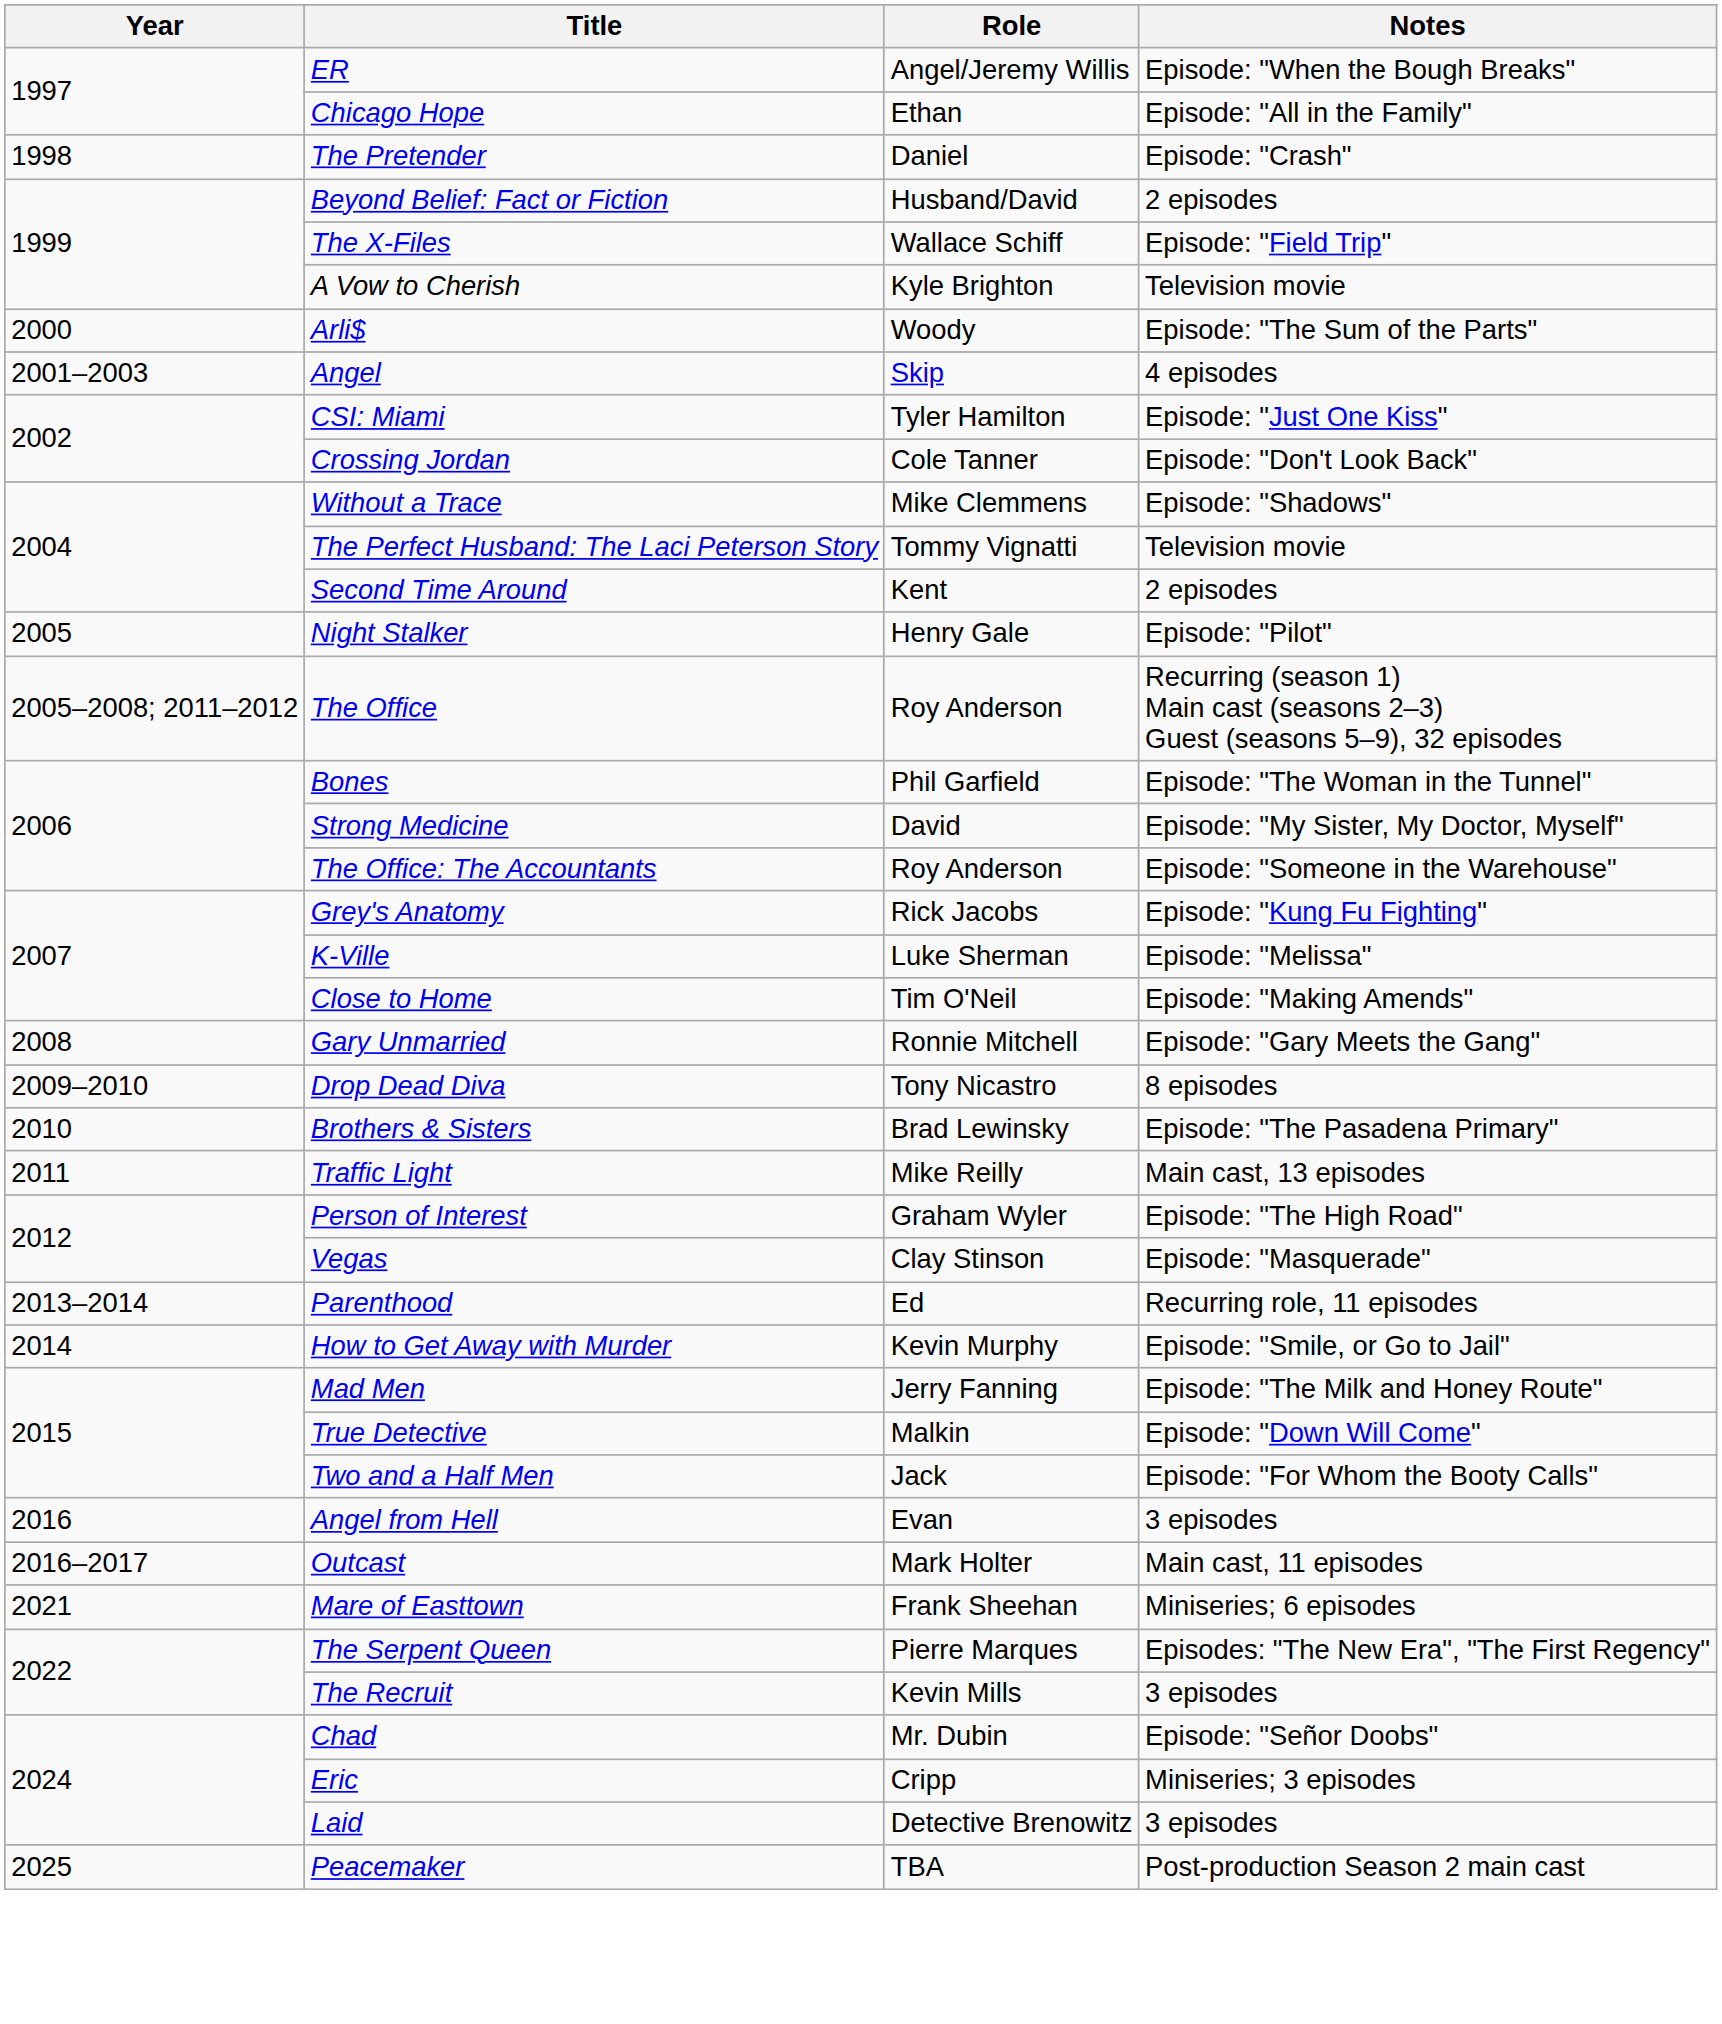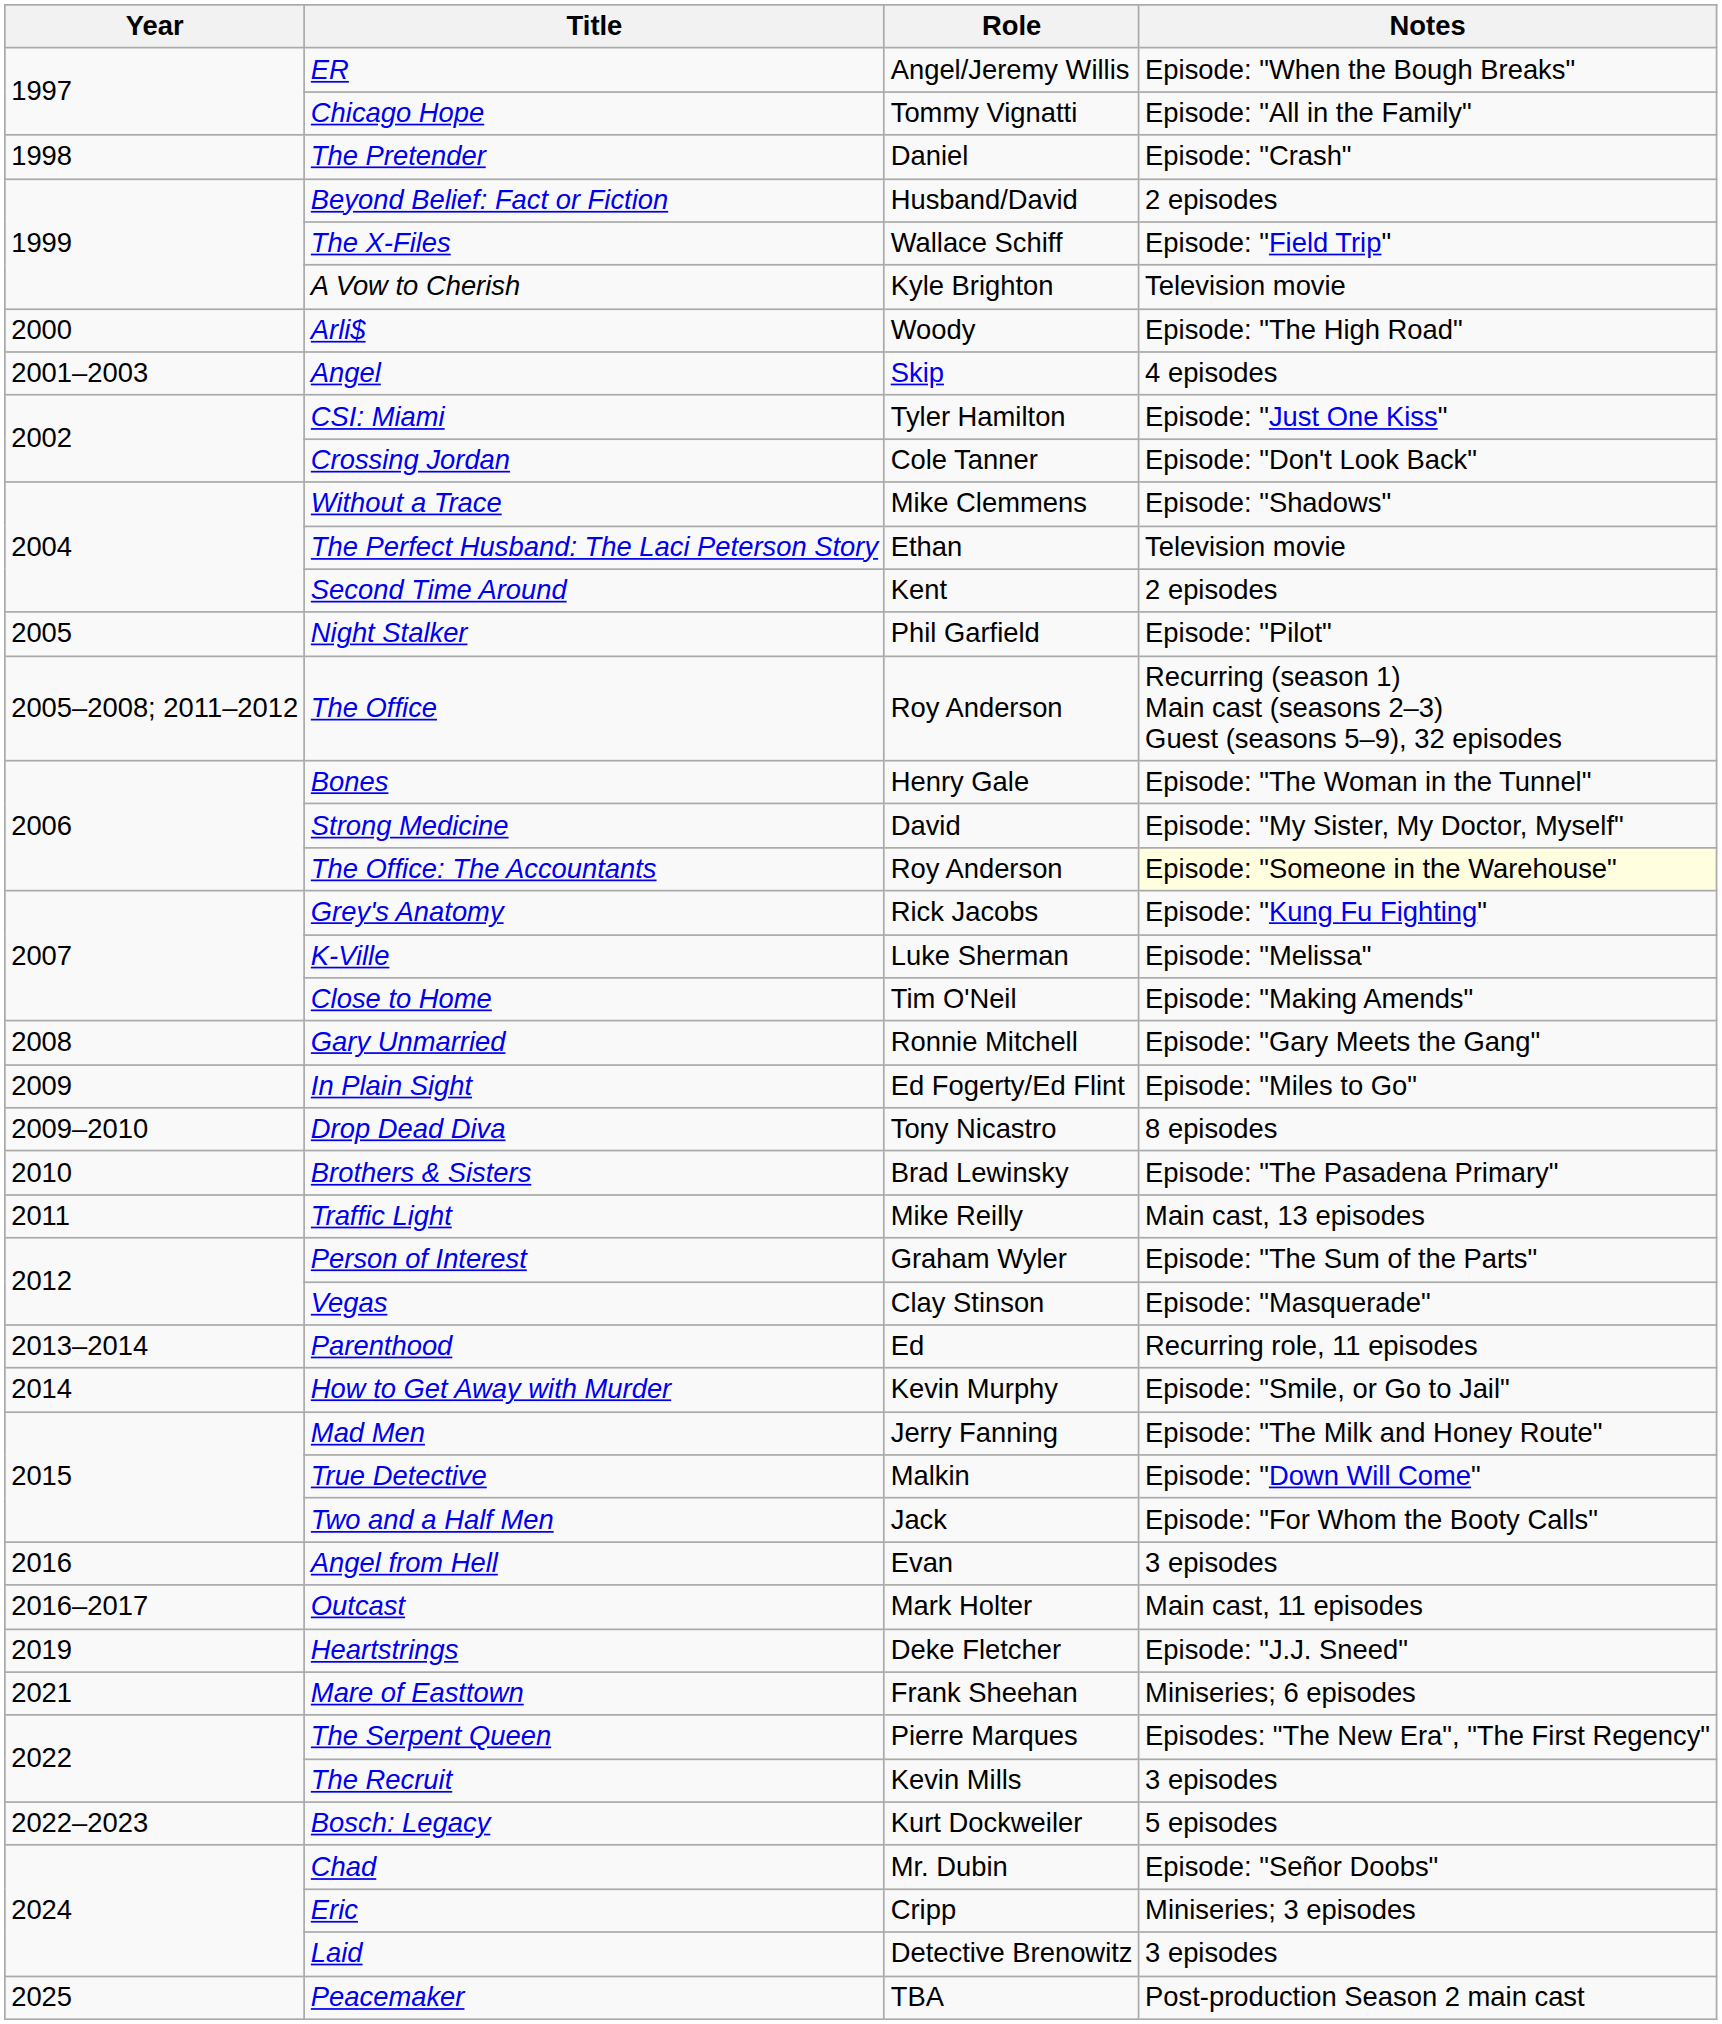 <table class="wikitable sortable">
 <tr>
 <th>Year</th>
 <th>Title</th>
 <th>Role</th>
 <th class="unsortable">Notes</th>
 </tr>
 <tr>
 <td rowspan="2">1997</td>
 <td><em><a href='#'>ER</a></em></td>
 <td>Angel/Jeremy Willis</td>
 <td>Episode: "When the Bough Breaks"</td>
 </tr>
 <tr>
 <td><em><a href='#'>Chicago Hope</a></em></td>
-<td>Ethan</td>
+<td>Tommy Vignatti</td>
 <td>Episode: "All in the Family"</td>
 </tr>
 <tr>
 <td>1998</td>
 <td><em><a href='#'>The Pretender</a></em></td>
 <td>Daniel</td>
 <td>Episode: "Crash"</td>
 </tr>
 <tr>
 <td rowspan="3">1999</td>
 <td><em><a href='#'>Beyond Belief: Fact or Fiction</a></em></td>
 <td>Husband/David</td>
 <td>2 episodes</td>
 </tr>
 <tr>
 <td><em><a href='#'>The X-Files</a></em></td>
 <td>Wallace Schiff</td>
 <td>Episode: "<a href='#'>Field Trip</a>"</td>
 </tr>
 <tr>
 <td><em>A Vow to Cherish</em></td>
 <td>Kyle Brighton</td>
 <td>Television movie</td>
 </tr>
 <tr>
 <td>2000</td>
 <td><em><a href='#'>Arli$</a></em></td>
 <td>Woody</td>
-<td>Episode: "The Sum of the Parts"</td>
+<td>Episode: "The High Road"</td>
 </tr>
 <tr>
 <td>2001–2003</td>
 <td><em><a href='#'>Angel</a></em></td>
 <td><a href='#'>Skip</a></td>
 <td>4 episodes</td>
 </tr>
 <tr>
 <td rowspan="2">2002</td>
 <td><em><a href='#'>CSI: Miami</a></em></td>
 <td>Tyler Hamilton</td>
 <td>Episode: "<a href='#'>Just One Kiss</a>"</td>
 </tr>
 <tr>
 <td><em><a href='#'>Crossing Jordan</a></em></td>
 <td>Cole Tanner</td>
 <td>Episode: "Don't Look Back"</td>
 </tr>
 <tr>
 <td rowspan="3">2004</td>
 <td><em><a href='#'>Without a Trace</a></em></td>
 <td>Mike Clemmens</td>
 <td>Episode: "Shadows"</td>
 </tr>
 <tr>
 <td><em><a href='#'>The Perfect Husband: The Laci Peterson Story</a></em></td>
-<td>Tommy Vignatti</td>
+<td>Ethan</td>
 <td>Television movie</td>
 </tr>
 <tr>
 <td><em><a href='#'>Second Time Around</a></em></td>
 <td>Kent</td>
 <td>2 episodes</td>
 </tr>
 <tr>
 <td>2005</td>
 <td><em><a href='#'>Night Stalker</a></em></td>
-<td>Henry Gale</td>
+<td>Phil Garfield</td>
 <td>Episode: "Pilot"</td>
 </tr>
 <tr>
 <td>2005–2008; 2011–2012</td>
 <td><em><a href='#'>The Office</a></em></td>
 <td>Roy Anderson</td>
 <td>Recurring (season 1)<br>Main cast (seasons 2–3)<br>Guest (seasons 5–9), 32 episodes</td>
 </tr>
 <tr>
 <td rowspan="3">2006</td>
 <td><em><a href='#'>Bones</a></em></td>
-<td>Phil Garfield</td>
+<td>Henry Gale</td>
 <td>Episode: "The Woman in the Tunnel"</td>
 </tr>
 <tr>
 <td><em><a href='#'>Strong Medicine</a></em></td>
 <td>David</td>
 <td>Episode: "My Sister, My Doctor, Myself"</td>
 </tr>
 <tr>
 <td><em><a href='#'>The Office: The Accountants</a></em></td>
 <td>Roy Anderson</td>
-<td>Episode: "Someone in the Warehouse"</td>
+<td style="background: lightyellow;">Episode: "Someone in the Warehouse"</td>
 </tr>
 <tr>
 <td rowspan="3">2007</td>
 <td><em><a href='#'>Grey's Anatomy</a></em></td>
 <td>Rick Jacobs</td>
 <td>Episode: "<a href='#'>Kung Fu Fighting</a>"</td>
 </tr>
 <tr>
 <td><em><a href='#'>K-Ville</a></em></td>
 <td>Luke Sherman</td>
 <td>Episode: "Melissa"</td>
 </tr>
 <tr>
 <td><em><a href='#'>Close to Home</a></em></td>
 <td>Tim O'Neil</td>
 <td>Episode: "Making Amends"</td>
 </tr>
 <tr>
 <td>2008</td>
 <td><em><a href='#'>Gary Unmarried</a></em></td>
 <td>Ronnie Mitchell</td>
 <td>Episode: "Gary Meets the Gang"</td>
 </tr>
 <tr>
+<td>2009</td>
+<td><em><a href='#'>In Plain Sight</a></em></td>
+<td>Ed Fogerty/Ed Flint</td>
+<td>Episode: "Miles to Go"</td>
+</tr>
+<tr>
 <td>2009–2010</td>
 <td><em><a href='#'>Drop Dead Diva</a></em></td>
 <td>Tony Nicastro</td>
 <td>8 episodes</td>
 </tr>
 <tr>
 <td>2010</td>
 <td><em><a href='#'>Brothers & Sisters</a></em></td>
 <td>Brad Lewinsky</td>
 <td>Episode: "The Pasadena Primary"</td>
 </tr>
 <tr>
 <td>2011</td>
 <td><em><a href='#'>Traffic Light</a></em></td>
 <td>Mike Reilly</td>
 <td>Main cast, 13 episodes</td>
 </tr>
 <tr>
 <td rowspan="2">2012</td>
 <td><em><a href='#'>Person of Interest</a></em></td>
 <td>Graham Wyler</td>
-<td>Episode: "The High Road"</td>
+<td>Episode: "The Sum of the Parts"</td>
 </tr>
 <tr>
 <td><em><a href='#'>Vegas</a></em></td>
 <td>Clay Stinson</td>
 <td>Episode: "Masquerade"</td>
 </tr>
 <tr>
 <td>2013–2014</td>
 <td><em><a href='#'>Parenthood</a></em></td>
 <td>Ed</td>
 <td>Recurring role, 11 episodes</td>
 </tr>
 <tr>
 <td>2014</td>
 <td><em><a href='#'>How to Get Away with Murder</a></em></td>
 <td>Kevin Murphy</td>
 <td>Episode: "Smile, or Go to Jail"</td>
 </tr>
 <tr>
 <td rowspan="3">2015</td>
 <td><em><a href='#'>Mad Men</a></em></td>
 <td>Jerry Fanning</td>
 <td>Episode: "The Milk and Honey Route"</td>
 </tr>
 <tr>
 <td><em><a href='#'>True Detective</a></em></td>
 <td>Malkin</td>
 <td>Episode: "<a href='#'>Down Will Come</a>"</td>
 </tr>
 <tr>
 <td><em><a href='#'>Two and a Half Men</a></em></td>
 <td>Jack</td>
 <td>Episode: "For Whom the Booty Calls"</td>
 </tr>
 <tr>
 <td>2016</td>
 <td><em><a href='#'>Angel from Hell</a></em></td>
 <td>Evan</td>
 <td>3 episodes</td>
 </tr>
 <tr>
 <td>2016–2017</td>
 <td><em><a href='#'>Outcast</a></em></td>
 <td>Mark Holter</td>
 <td>Main cast, 11 episodes</td>
 </tr>
 <tr>
+<td>2019</td>
+<td><em><a href='#'>Heartstrings</a></em></td>
+<td>Deke Fletcher</td>
+<td>Episode: "J.J. Sneed"</td>
+</tr>
+<tr>
 <td>2021</td>
 <td><em><a href='#'>Mare of Easttown</a></em></td>
 <td>Frank Sheehan</td>
 <td>Miniseries; 6 episodes</td>
 </tr>
 <tr>
 <td rowspan="2">2022</td>
 <td><em><a href='#'>The Serpent Queen</a></em></td>
 <td>Pierre Marques</td>
 <td>Episodes: "The New Era", "The First Regency"</td>
 </tr>
 <tr>
 <td><em><a href='#'>The Recruit</a></em></td>
 <td>Kevin Mills</td>
 <td>3 episodes</td>
+</tr>
+<tr>
+<td>2022–2023</td>
+<td><em><a href='#'>Bosch: Legacy</a></em></td>
+<td>Kurt Dockweiler</td>
+<td>5 episodes</td>
 </tr>
 <tr>
 <td rowspan="3">2024</td>
 <td><em><a href='#'>Chad</a></em></td>
 <td>Mr. Dubin</td>
 <td>Episode: "Señor Doobs"</td>
 </tr>
 <tr>
 <td><em><a href='#'>Eric</a></em></td>
 <td>Cripp</td>
 <td>Miniseries; 3 episodes</td>
 </tr>
 <tr>
 <td><em><a href='#'>Laid</a></em></td>
 <td>Detective Brenowitz</td>
 <td>3 episodes</td>
 </tr>
 <tr>
 <td>2025</td>
 <td><em><a href='#'>Peacemaker</a></em></td>
 <td>TBA</td>
 <td>Post-production Season 2 main cast</td>
 </tr>
 </table>
